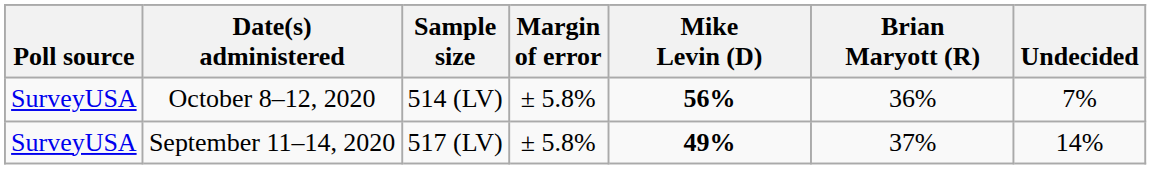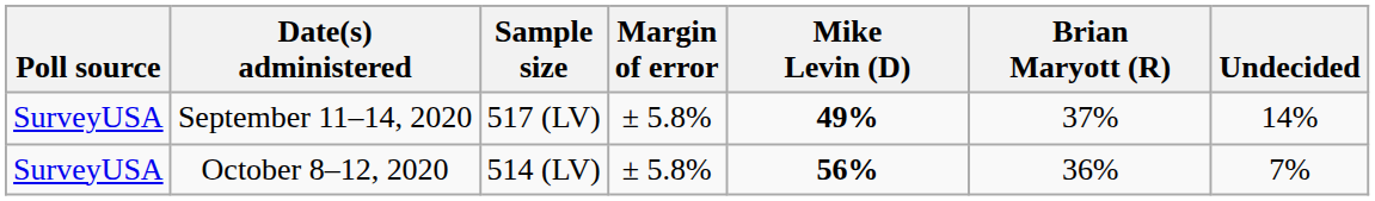 <table class="wikitable" style="font-size:85%;text-align:center;">
 <tr valign=bottom>
 <th>Poll source</th>
 <th>Date(s)<br>administered</th>
 <th>Sample<br>size</th>
 <th>Margin<br>of error</th>
 <th style="width:100px">Mike<br>Levin (D)</th>
 <th style="width:100px">Brian<br>Maryott (R)</th>
 <th>Undecided</th>
 </tr>
 <tr>
 <td style="text-align:left;"><a href='#'>SurveyUSA</a></td>
+<td>September 11–14, 2020</td>
+<td>517 (LV)</td>
+<td>± 5.8%</td>
+<td><strong>49%</strong></td>
+<td>37%</td>
+<td>14%</td>
+</tr>
+<tr>
+<td style="text-align:left;"><a href='#'>SurveyUSA</a></td>
 <td>October 8–12, 2020</td>
 <td>514 (LV)</td>
 <td>± 5.8%</td>
 <td><strong>56%</strong></td>
 <td>36%</td>
 <td>7%</td>
 </tr>
-<tr>
-<td style="text-align:left;"><a href='#'>SurveyUSA</a></td>
-<td>September 11–14, 2020</td>
-<td>517 (LV)</td>
-<td>± 5.8%</td>
-<td><strong>49%</strong></td>
-<td>37%</td>
-<td>14%</td>
-</tr>
 </table>
